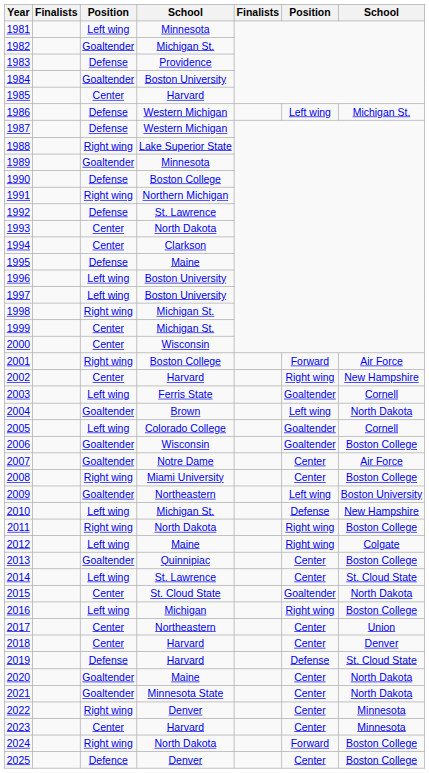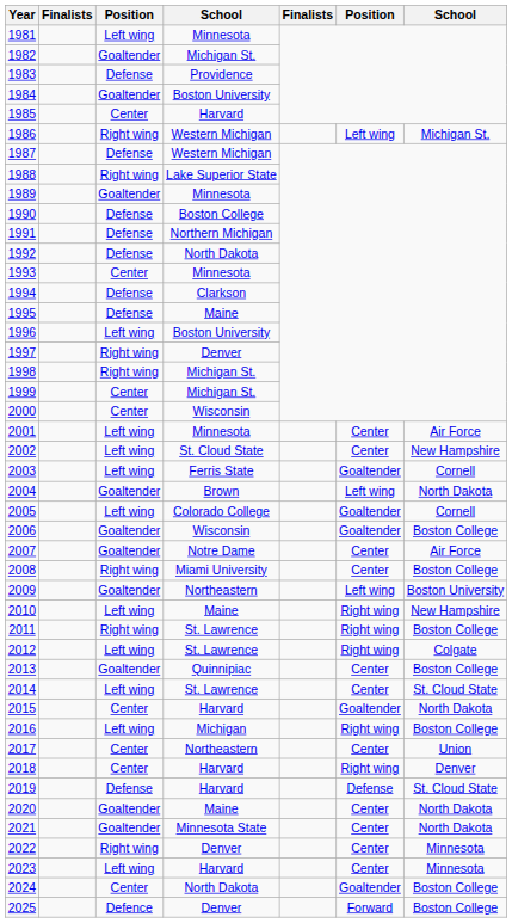 <table class="wikitable sortable" style="font-size:95%; text-align:center;">
 <tr>
 <th>Year</th>
 <th>Finalists</th>
 <th>Position</th>
 <th>School</th>
 <th>Finalists</th>
 <th>Position</th>
 <th>School</th>
 </tr>
 <tr>
 <td><a href='#'>1981</a></td>
 <td></td>
 <td><a href='#'>Left wing</a></td>
 <td><a href='#'>Minnesota</a></td>
 </tr>
 <tr>
 <td><a href='#'>1982</a></td>
 <td></td>
 <td><a href='#'>Goaltender</a></td>
 <td><a href='#'>Michigan St.</a></td>
 </tr>
 <tr>
 <td><a href='#'>1983</a></td>
 <td></td>
 <td><a href='#'>Defense</a></td>
 <td><a href='#'>Providence</a></td>
 </tr>
 <tr>
 <td><a href='#'>1984</a></td>
 <td></td>
 <td><a href='#'>Goaltender</a></td>
 <td><a href='#'>Boston University</a></td>
 </tr>
 <tr>
 <td><a href='#'>1985</a></td>
 <td></td>
 <td><a href='#'>Center</a></td>
 <td><a href='#'>Harvard</a></td>
 </tr>
 <tr>
 <td><a href='#'>1986</a></td>
 <td></td>
-<td><a href='#'>Defense</a></td>
+<td><a href='#'>Right wing</a></td>
 <td><a href='#'>Western Michigan</a></td>
 <td></td>
 <td><a href='#'>Left wing</a></td>
 <td><a href='#'>Michigan St.</a></td>
 </tr>
 <tr>
 <td><a href='#'>1987</a></td>
 <td></td>
 <td><a href='#'>Defense</a></td>
 <td><a href='#'>Western Michigan</a></td>
 </tr>
 <tr>
 <td><a href='#'>1988</a></td>
 <td></td>
 <td><a href='#'>Right wing</a></td>
 <td><a href='#'>Lake Superior State</a></td>
 </tr>
 <tr>
 <td><a href='#'>1989</a></td>
 <td></td>
 <td><a href='#'>Goaltender</a></td>
 <td><a href='#'>Minnesota</a></td>
 </tr>
 <tr>
 <td><a href='#'>1990</a></td>
 <td></td>
 <td><a href='#'>Defense</a></td>
 <td><a href='#'>Boston College</a></td>
 </tr>
 <tr>
 <td><a href='#'>1991</a></td>
 <td></td>
-<td><a href='#'>Right wing</a></td>
+<td><a href='#'>Defense</a></td>
 <td><a href='#'>Northern Michigan</a></td>
 </tr>
 <tr>
 <td><a href='#'>1992</a></td>
 <td></td>
 <td><a href='#'>Defense</a></td>
-<td><a href='#'>St. Lawrence</a></td>
+<td><a href='#'>North Dakota</a></td>
 </tr>
 <tr>
 <td><a href='#'>1993</a></td>
 <td></td>
 <td><a href='#'>Center</a></td>
-<td><a href='#'>North Dakota</a></td>
+<td><a href='#'>Minnesota</a></td>
 </tr>
 <tr>
 <td><a href='#'>1994</a></td>
 <td></td>
-<td><a href='#'>Center</a></td>
+<td><a href='#'>Defense</a></td>
 <td><a href='#'>Clarkson</a></td>
 </tr>
 <tr>
 <td><a href='#'>1995</a></td>
 <td></td>
 <td><a href='#'>Defense</a></td>
 <td><a href='#'>Maine</a></td>
 </tr>
 <tr>
 <td><a href='#'>1996</a></td>
 <td></td>
 <td><a href='#'>Left wing</a></td>
 <td><a href='#'>Boston University</a></td>
 </tr>
 <tr>
 <td><a href='#'>1997</a></td>
 <td></td>
-<td><a href='#'>Left wing</a></td>
-<td><a href='#'>Boston University</a></td>
+<td><a href='#'>Right wing</a></td>
+<td><a href='#'>Denver</a></td>
 </tr>
 <tr>
 <td><a href='#'>1998</a></td>
 <td></td>
 <td><a href='#'>Right wing</a></td>
 <td><a href='#'>Michigan St.</a></td>
 </tr>
 <tr>
 <td><a href='#'>1999</a></td>
 <td></td>
 <td><a href='#'>Center</a></td>
 <td><a href='#'>Michigan St.</a></td>
 </tr>
 <tr>
 <td><a href='#'>2000</a></td>
 <td></td>
 <td><a href='#'>Center</a></td>
 <td><a href='#'>Wisconsin</a></td>
 </tr>
 <tr>
 <td><a href='#'>2001</a></td>
 <td></td>
-<td><a href='#'>Right wing</a></td>
-<td><a href='#'>Boston College</a></td>
+<td><a href='#'>Left wing</a></td>
+<td><a href='#'>Minnesota</a></td>
 <td></td>
-<td><a href='#'>Forward</a></td>
+<td><a href='#'>Center</a></td>
 <td><a href='#'>Air Force</a></td>
 </tr>
 <tr>
 <td><a href='#'>2002</a></td>
 <td></td>
+<td><a href='#'>Left wing</a></td>
+<td><a href='#'>St. Cloud State</a></td>
+<td></td>
 <td><a href='#'>Center</a></td>
-<td><a href='#'>Harvard</a></td>
-<td></td>
-<td><a href='#'>Right wing</a></td>
 <td><a href='#'>New Hampshire</a></td>
 </tr>
 <tr>
 <td><a href='#'>2003</a></td>
 <td></td>
 <td><a href='#'>Left wing</a></td>
 <td><a href='#'>Ferris State</a></td>
 <td></td>
 <td><a href='#'>Goaltender</a></td>
 <td><a href='#'>Cornell</a></td>
 </tr>
 <tr>
 <td><a href='#'>2004</a></td>
 <td></td>
 <td><a href='#'>Goaltender</a></td>
 <td><a href='#'>Brown</a></td>
 <td></td>
 <td><a href='#'>Left wing</a></td>
 <td><a href='#'>North Dakota</a></td>
 </tr>
 <tr>
 <td><a href='#'>2005</a></td>
 <td></td>
 <td><a href='#'>Left wing</a></td>
 <td><a href='#'>Colorado College</a></td>
 <td></td>
 <td><a href='#'>Goaltender</a></td>
 <td><a href='#'>Cornell</a></td>
 </tr>
 <tr>
 <td><a href='#'>2006</a></td>
 <td></td>
 <td><a href='#'>Goaltender</a></td>
 <td><a href='#'>Wisconsin</a></td>
 <td></td>
 <td><a href='#'>Goaltender</a></td>
 <td><a href='#'>Boston College</a></td>
 </tr>
 <tr>
 <td><a href='#'>2007</a></td>
 <td></td>
 <td><a href='#'>Goaltender</a></td>
 <td><a href='#'>Notre Dame</a></td>
 <td></td>
 <td><a href='#'>Center</a></td>
 <td><a href='#'>Air Force</a></td>
 </tr>
 <tr>
 <td><a href='#'>2008</a></td>
 <td></td>
 <td><a href='#'>Right wing</a></td>
 <td><a href='#'>Miami University</a></td>
 <td></td>
 <td><a href='#'>Center</a></td>
 <td><a href='#'>Boston College</a></td>
 </tr>
 <tr>
 <td><a href='#'>2009</a></td>
 <td></td>
 <td><a href='#'>Goaltender</a></td>
 <td><a href='#'>Northeastern</a></td>
 <td></td>
 <td><a href='#'>Left wing</a></td>
 <td><a href='#'>Boston University</a></td>
 </tr>
 <tr>
 <td><a href='#'>2010</a></td>
 <td></td>
 <td><a href='#'>Left wing</a></td>
-<td><a href='#'>Michigan St.</a></td>
+<td><a href='#'>Maine</a></td>
 <td></td>
-<td><a href='#'>Defense</a></td>
+<td><a href='#'>Right wing</a></td>
 <td><a href='#'>New Hampshire</a></td>
 </tr>
 <tr>
 <td><a href='#'>2011</a></td>
 <td></td>
 <td><a href='#'>Right wing</a></td>
-<td><a href='#'>North Dakota</a></td>
+<td><a href='#'>St. Lawrence</a></td>
 <td></td>
 <td><a href='#'>Right wing</a></td>
 <td><a href='#'>Boston College</a></td>
 </tr>
 <tr>
 <td><a href='#'>2012</a></td>
 <td></td>
 <td><a href='#'>Left wing</a></td>
-<td><a href='#'>Maine</a></td>
+<td><a href='#'>St. Lawrence</a></td>
 <td></td>
 <td><a href='#'>Right wing</a></td>
 <td><a href='#'>Colgate</a></td>
 </tr>
 <tr>
 <td><a href='#'>2013</a></td>
 <td></td>
 <td><a href='#'>Goaltender</a></td>
 <td><a href='#'>Quinnipiac</a></td>
 <td></td>
 <td><a href='#'>Center</a></td>
 <td><a href='#'>Boston College</a></td>
 </tr>
 <tr>
 <td><a href='#'>2014</a></td>
 <td></td>
 <td><a href='#'>Left wing</a></td>
 <td><a href='#'>St. Lawrence</a></td>
 <td></td>
 <td><a href='#'>Center</a></td>
 <td><a href='#'>St. Cloud State</a></td>
 </tr>
 <tr>
 <td><a href='#'>2015</a></td>
 <td></td>
 <td><a href='#'>Center</a></td>
-<td><a href='#'>St. Cloud State</a></td>
+<td><a href='#'>Harvard</a></td>
 <td></td>
 <td><a href='#'>Goaltender</a></td>
 <td><a href='#'>North Dakota</a></td>
 </tr>
 <tr>
 <td><a href='#'>2016</a></td>
 <td></td>
 <td><a href='#'>Left wing</a></td>
 <td><a href='#'>Michigan</a></td>
 <td></td>
 <td><a href='#'>Right wing</a></td>
 <td><a href='#'>Boston College</a></td>
 </tr>
 <tr>
 <td><a href='#'>2017</a></td>
 <td></td>
 <td><a href='#'>Center</a></td>
 <td><a href='#'>Northeastern</a></td>
 <td></td>
 <td><a href='#'>Center</a></td>
 <td><a href='#'>Union</a></td>
 </tr>
 <tr>
 <td><a href='#'>2018</a></td>
 <td></td>
 <td><a href='#'>Center</a></td>
 <td><a href='#'>Harvard</a></td>
 <td></td>
-<td><a href='#'>Center</a></td>
+<td><a href='#'>Right wing</a></td>
 <td><a href='#'>Denver</a></td>
 </tr>
 <tr>
 <td><a href='#'>2019</a></td>
 <td></td>
 <td><a href='#'>Defense</a></td>
 <td><a href='#'>Harvard</a></td>
 <td></td>
 <td><a href='#'>Defense</a></td>
 <td><a href='#'>St. Cloud State</a></td>
 </tr>
 <tr>
 <td><a href='#'>2020</a></td>
 <td></td>
 <td><a href='#'>Goaltender</a></td>
 <td><a href='#'>Maine</a></td>
 <td></td>
 <td><a href='#'>Center</a></td>
 <td><a href='#'>North Dakota</a></td>
 </tr>
 <tr>
 <td><a href='#'>2021</a></td>
 <td></td>
 <td><a href='#'>Goaltender</a></td>
 <td><a href='#'>Minnesota State</a></td>
 <td></td>
 <td><a href='#'>Center</a></td>
 <td><a href='#'>North Dakota</a></td>
 </tr>
 <tr>
 <td><a href='#'>2022</a></td>
 <td></td>
 <td><a href='#'>Right wing</a></td>
 <td><a href='#'>Denver</a></td>
 <td></td>
 <td><a href='#'>Center</a></td>
 <td><a href='#'>Minnesota</a></td>
 </tr>
 <tr>
 <td><a href='#'>2023</a></td>
 <td></td>
-<td><a href='#'>Center</a></td>
+<td><a href='#'>Left wing</a></td>
 <td><a href='#'>Harvard</a></td>
 <td></td>
 <td><a href='#'>Center</a></td>
 <td><a href='#'>Minnesota</a></td>
 </tr>
 <tr>
 <td><a href='#'>2024</a></td>
 <td></td>
-<td><a href='#'>Right wing</a></td>
+<td><a href='#'>Center</a></td>
 <td><a href='#'>North Dakota</a></td>
 <td></td>
-<td><a href='#'>Forward</a></td>
+<td><a href='#'>Goaltender</a></td>
 <td><a href='#'>Boston College</a></td>
 </tr>
 <tr>
 <td><a href='#'>2025</a></td>
 <td></td>
 <td><a href='#'>Defence</a></td>
 <td><a href='#'>Denver</a></td>
 <td></td>
-<td><a href='#'>Center</a></td>
+<td><a href='#'>Forward</a></td>
 <td><a href='#'>Boston College</a></td>
 </tr>
 </table>
